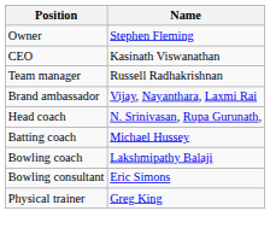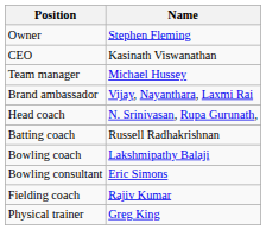 <table class="wikitable"  style="font-size:85%;">
 <tr>
 <th>Position</th>
 <th>Name</th>
 </tr>
 <tr>
 <td>Owner</td>
 <td><a href='#'>Stephen Fleming</a></td>
 </tr>
 <tr>
 <td>CEO</td>
 <td>Kasinath Viswanathan</td>
 </tr>
 <tr>
 <td>Team manager</td>
-<td>Russell Radhakrishnan</td>
+<td><a href='#'>Michael Hussey</a></td>
 </tr>
 <tr>
 <td>Brand ambassador</td>
 <td><a href='#'>Vijay</a>, <a href='#'>Nayanthara</a>, <a href='#'>Laxmi Rai</a></td>
 </tr>
 <tr>
 <td>Head coach</td>
 <td><a href='#'>N. Srinivasan</a>, <a href='#'>Rupa Gurunath</a>,</td>
 </tr>
 <tr>
 <td>Batting coach</td>
-<td><a href='#'>Michael Hussey</a></td>
+<td>Russell Radhakrishnan</td>
 </tr>
 <tr>
 <td>Bowling coach</td>
 <td><a href='#'>Lakshmipathy Balaji</a></td>
 </tr>
 <tr>
 <td>Bowling consultant</td>
 <td><a href='#'>Eric Simons</a></td>
 </tr>
 <tr>
+<td>Fielding coach</td>
+<td><a href='#'>Rajiv Kumar</a></td>
+</tr>
+<tr>
 <td>Physical trainer</td>
 <td><a href='#'>Greg King</a></td>
 </tr>
 </table>
